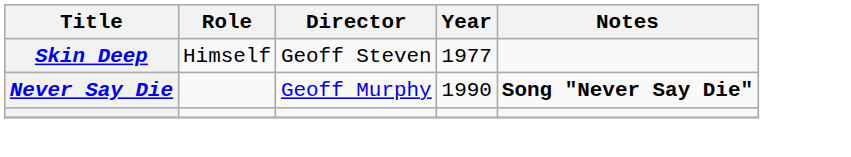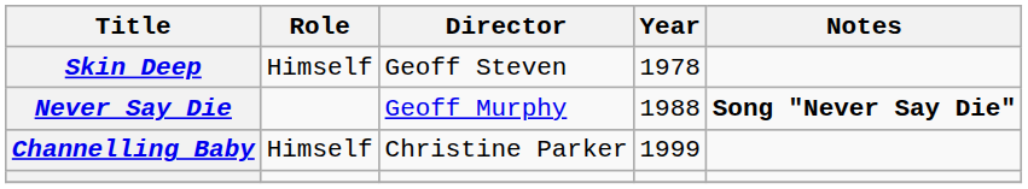 <table class="wikitable plainrowheaders sortable">
 <tr>
 <th scope="col">Title</th>
 <th scope="col">Role</th>
 <th scope="col">Director</th>
 <th scope="col">Year</th>
 <th scope="col" class="unsortable">Notes</th>
 </tr>
 <tr>
 <th scope="row"><em><a href='#'>Skin Deep</a></em></th>
 <td>Himself</td>
 <td>Geoff Steven</td>
-<td>1977</td>
+<td>1978</td>
 <td></td>
 </tr>
 <tr>
 <th scope="row"><em><a href='#'>Never Say Die</a></em></th>
 <td></td>
 <td><a href='#'>Geoff Murphy</a></td>
-<td>1990</td>
+<td>1988</td>
 <td><strong>Song "Never Say Die"</strong></td>
+</tr>
+<tr>
+<th scope="row"><em><a href='#'>Channelling Baby</a></em></th>
+<td>Himself</td>
+<td>Christine Parker</td>
+<td>1999</td>
+<td></td>
 </tr>
 <tr>
 <th scope="row"></th>
 <td></td>
 <td></td>
 <td></td>
 <td></td>
 </tr>
 <tr>
 </tr>
 </table>
